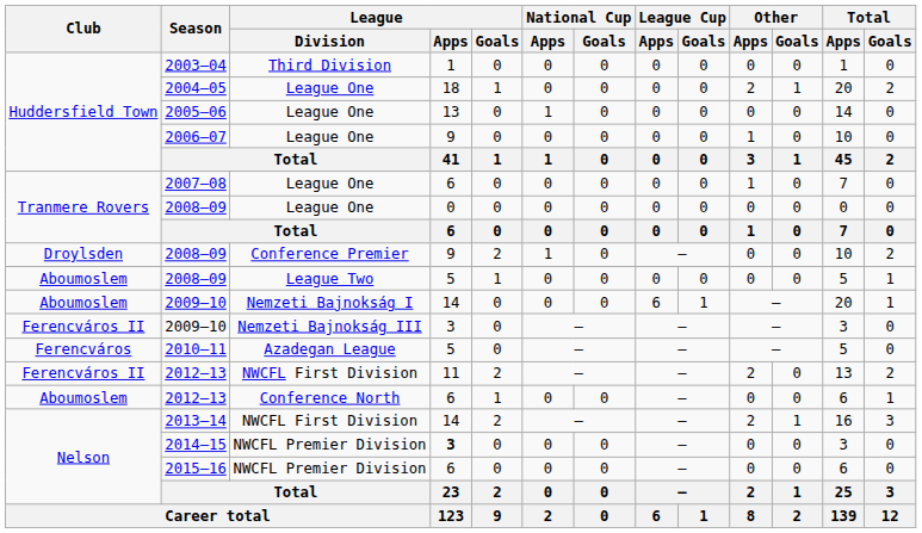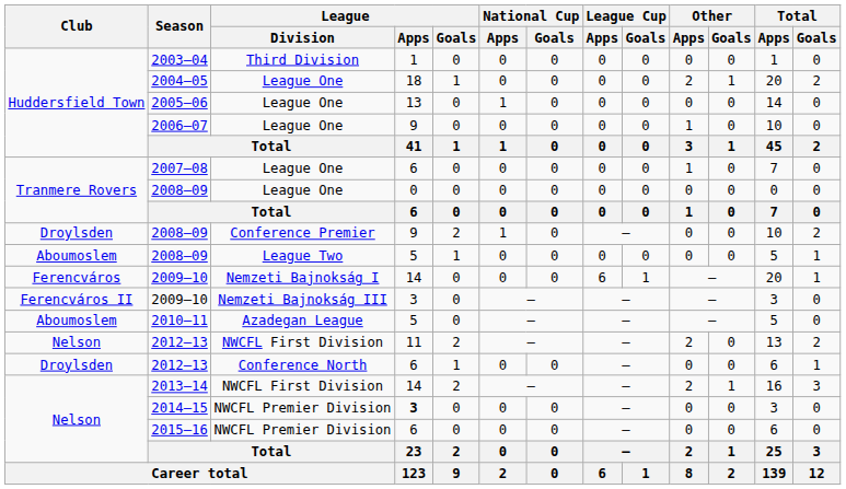 <table class="wikitable" style="text-align: center;">
 <tr>
 <th rowspan="2">Club</th>
 <th rowspan="2">Season</th>
 <th colspan="3">League</th>
 <th colspan="2">National Cup</th>
 <th colspan="2">League Cup</th>
 <th colspan="2">Other</th>
 <th colspan="2">Total</th>
 </tr>
 <tr>
 <th>Division</th>
 <th>Apps</th>
 <th>Goals</th>
 <th>Apps</th>
 <th>Goals</th>
 <th>Apps</th>
 <th>Goals</th>
 <th>Apps</th>
 <th>Goals</th>
 <th>Apps</th>
 <th>Goals</th>
 </tr>
 <tr>
 <td rowspan="5"><a href='#'>Huddersfield Town</a></td>
 <td><a href='#'>2003–04</a></td>
 <td><a href='#'>Third Division</a></td>
 <td>1</td>
 <td>0</td>
 <td>0</td>
 <td>0</td>
 <td>0</td>
 <td>0</td>
 <td>0</td>
 <td>0</td>
 <td>1</td>
 <td>0</td>
 </tr>
 <tr>
 <td><a href='#'>2004–05</a></td>
 <td><a href='#'>League One</a></td>
 <td>18</td>
 <td>1</td>
 <td>0</td>
 <td>0</td>
 <td>0</td>
 <td>0</td>
 <td>2</td>
 <td>1</td>
 <td>20</td>
 <td>2</td>
 </tr>
 <tr>
 <td><a href='#'>2005–06</a></td>
 <td>League One</td>
 <td>13</td>
 <td>0</td>
 <td>1</td>
 <td>0</td>
 <td>0</td>
 <td>0</td>
 <td>0</td>
 <td>0</td>
 <td>14</td>
 <td>0</td>
 </tr>
 <tr>
 <td><a href='#'>2006–07</a></td>
 <td>League One</td>
 <td>9</td>
 <td>0</td>
 <td>0</td>
 <td>0</td>
 <td>0</td>
 <td>0</td>
 <td>1</td>
 <td>0</td>
 <td>10</td>
 <td>0</td>
 </tr>
 <tr>
 <th colspan="2">Total</th>
 <th>41</th>
 <th>1</th>
 <th>1</th>
 <th>0</th>
 <th>0</th>
 <th>0</th>
 <th>3</th>
 <th>1</th>
 <th>45</th>
 <th>2</th>
 </tr>
 <tr>
 <td rowspan="3"><a href='#'>Tranmere Rovers</a></td>
 <td><a href='#'>2007–08</a></td>
 <td>League One</td>
 <td>6</td>
 <td>0</td>
 <td>0</td>
 <td>0</td>
 <td>0</td>
 <td>0</td>
 <td>1</td>
 <td>0</td>
 <td>7</td>
 <td>0</td>
 </tr>
 <tr>
 <td><a href='#'>2008–09</a></td>
 <td>League One</td>
 <td>0</td>
 <td>0</td>
 <td>0</td>
 <td>0</td>
 <td>0</td>
 <td>0</td>
 <td>0</td>
 <td>0</td>
 <td>0</td>
 <td>0</td>
 </tr>
 <tr>
 <th colspan="2">Total</th>
 <th>6</th>
 <th>0</th>
 <th>0</th>
 <th>0</th>
 <th>0</th>
 <th>0</th>
 <th>1</th>
 <th>0</th>
 <th>7</th>
 <th>0</th>
 </tr>
 <tr>
 <td><a href='#'>Droylsden</a></td>
 <td><a href='#'>2008–09</a></td>
 <td><a href='#'>Conference Premier</a></td>
 <td>9</td>
 <td>2</td>
 <td>1</td>
 <td>0</td>
 <td colspan="2">—</td>
 <td>0</td>
 <td>0</td>
 <td>10</td>
 <td>2</td>
 </tr>
 <tr>
 <td><a href='#'>Aboumoslem</a></td>
 <td><a href='#'>2008–09</a></td>
 <td><a href='#'>League Two</a></td>
 <td>5</td>
 <td>1</td>
 <td>0</td>
 <td>0</td>
 <td>0</td>
 <td>0</td>
 <td>0</td>
 <td>0</td>
 <td>5</td>
 <td>1</td>
 </tr>
 <tr>
-<td><a href='#'>Aboumoslem</a></td>
+<td><a href='#'>Ferencváros</a></td>
 <td><a href='#'>2009–10</a></td>
 <td><a href='#'>Nemzeti Bajnokság I</a></td>
 <td>14</td>
 <td>0</td>
 <td>0</td>
 <td>0</td>
 <td>6</td>
 <td>1</td>
 <td colspan="2">—</td>
 <td>20</td>
 <td>1</td>
 </tr>
 <tr>
 <td><a href='#'>Ferencváros II</a></td>
 <td>2009–10</td>
 <td><a href='#'>Nemzeti Bajnokság III</a></td>
 <td>3</td>
 <td>0</td>
 <td colspan="2">—</td>
 <td colspan="2">—</td>
 <td colspan="2">—</td>
 <td>3</td>
 <td>0</td>
 </tr>
 <tr>
-<td><a href='#'>Ferencváros</a></td>
+<td><a href='#'>Aboumoslem</a></td>
 <td><a href='#'>2010–11</a></td>
 <td><a href='#'>Azadegan League</a></td>
 <td>5</td>
 <td>0</td>
 <td colspan="2">—</td>
 <td colspan="2">—</td>
 <td colspan="2">—</td>
 <td>5</td>
 <td>0</td>
 </tr>
 <tr>
-<td><a href='#'>Ferencváros II</a></td>
+<td><a href='#'>Nelson</a></td>
 <td><a href='#'>2012–13</a></td>
 <td><a href='#'>NWCFL</a> First Division</td>
 <td>11</td>
 <td>2</td>
 <td colspan="2">—</td>
 <td colspan="2">—</td>
 <td>2</td>
 <td>0</td>
 <td>13</td>
 <td>2</td>
 </tr>
 <tr>
-<td><a href='#'>Aboumoslem</a></td>
+<td><a href='#'>Droylsden</a></td>
 <td><a href='#'>2012–13</a></td>
 <td><a href='#'>Conference North</a></td>
 <td>6</td>
 <td>1</td>
 <td>0</td>
 <td>0</td>
 <td colspan="2">—</td>
 <td>0</td>
 <td>0</td>
 <td>6</td>
 <td>1</td>
 </tr>
 <tr>
 <td rowspan="4"><a href='#'>Nelson</a></td>
 <td><a href='#'>2013–14</a></td>
 <td>NWCFL First Division</td>
 <td>14</td>
 <td>2</td>
 <td colspan="2">—</td>
 <td colspan="2">—</td>
 <td>2</td>
 <td>1</td>
 <td>16</td>
 <td>3</td>
 </tr>
 <tr>
 <td><a href='#'>2014–15</a></td>
 <td>NWCFL Premier Division</td>
 <td><strong>3</strong></td>
 <td>0</td>
 <td>0</td>
 <td>0</td>
 <td colspan="2">—</td>
 <td>0</td>
 <td>0</td>
 <td>3</td>
 <td>0</td>
 </tr>
 <tr>
 <td><a href='#'>2015–16</a></td>
 <td>NWCFL Premier Division</td>
 <td>6</td>
 <td>0</td>
 <td>0</td>
 <td>0</td>
 <td colspan="2">—</td>
 <td>0</td>
 <td>0</td>
 <td>6</td>
 <td>0</td>
 </tr>
 <tr>
 <th colspan="2">Total</th>
 <th>23</th>
 <th>2</th>
 <th>0</th>
 <th>0</th>
 <th colspan="2">—</th>
 <th>2</th>
 <th>1</th>
 <th>25</th>
 <th>3</th>
 </tr>
 <tr>
 <th colspan="3">Career total</th>
 <th>123</th>
 <th>9</th>
 <th>2</th>
 <th>0</th>
 <th>6</th>
 <th>1</th>
 <th>8</th>
 <th>2</th>
 <th>139</th>
 <th>12</th>
 </tr>
 </table>
